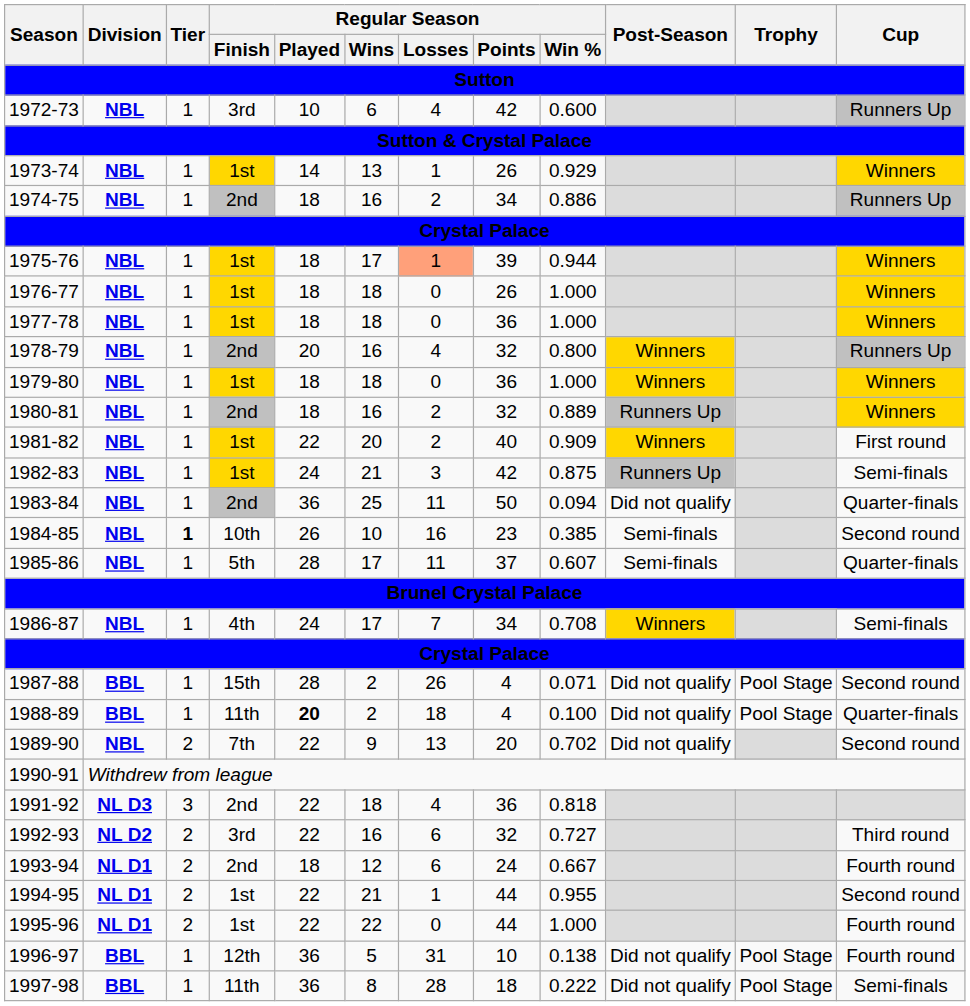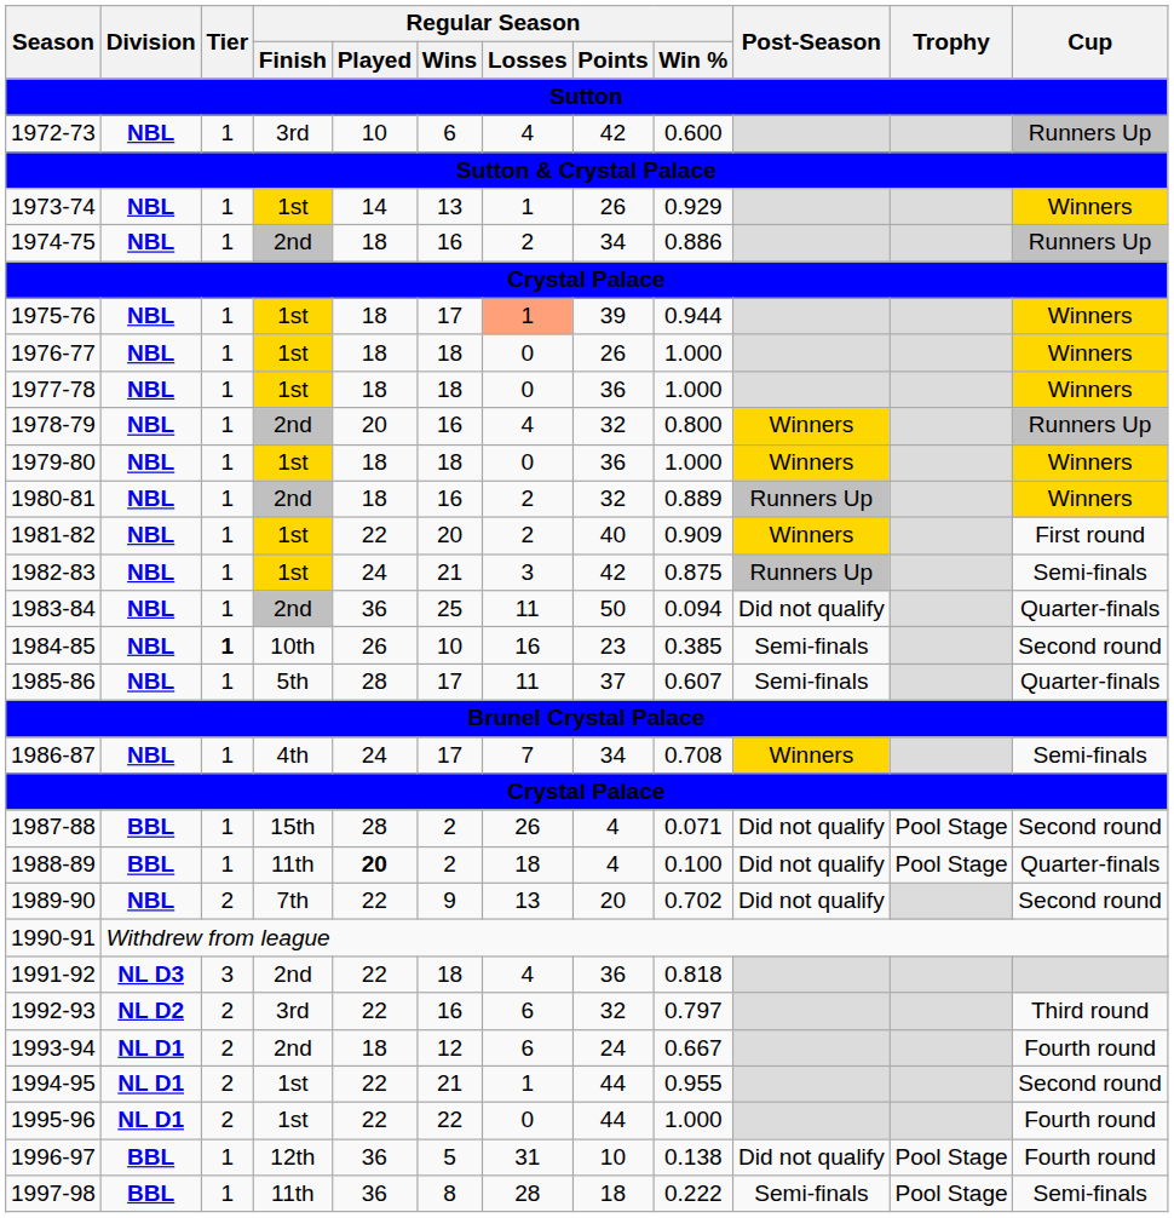 <table class="wikitable" style="font-size:100%;">
 <tr bgcolor="#efefef">
 <th rowspan="2">Season</th>
 <th rowspan="2">Division</th>
 <th rowspan="2">Tier</th>
 <th colspan="6">Regular Season</th>
 <th rowspan="2">Post-Season</th>
 <th rowspan="2">Trophy</th>
 <th rowspan="2">Cup</th>
 </tr>
 <tr>
 <th>Finish</th>
 <th>Played</th>
 <th>Wins</th>
 <th>Losses</th>
 <th>Points</th>
 <th>Win %</th>
 </tr>
 <tr>
 <td colspan="13" align=center bgcolor="blue"><span><strong>Sutton</strong></span></td>
 </tr>
 <tr>
 <td style="text-align:center;">1972-73</td>
 <td style="text-align:center;"><strong><a href='#'>NBL</a></strong></td>
 <td style="text-align:center;">1</td>
 <td style="text-align:center;">3rd</td>
 <td style="text-align:center;">10</td>
 <td style="text-align:center;">6</td>
 <td style="text-align:center;">4</td>
 <td style="text-align:center;">42</td>
 <td style="text-align:center;">0.600</td>
 <td style="text-align:center;"bgcolor=#DCDCDC></td>
 <td style="text-align:center;"bgcolor=#DCDCDC></td>
 <td style="text-align:center;"bgcolor=silver>Runners Up</td>
 </tr>
 <tr>
 <td colspan="13" align=center bgcolor="blue"><span><strong>Sutton & Crystal Palace</strong></span></td>
 </tr>
 <tr>
 <td style="text-align:center;">1973-74</td>
 <td style="text-align:center;"><strong><a href='#'>NBL</a></strong></td>
 <td style="text-align:center;">1</td>
 <td style="text-align:center;"bgcolor=gold>1st</td>
 <td style="text-align:center;">14</td>
 <td style="text-align:center;">13</td>
 <td style="text-align:center;">1</td>
 <td style="text-align:center;">26</td>
 <td style="text-align:center;">0.929</td>
 <td style="text-align:center;"bgcolor=#DCDCDC></td>
 <td style="text-align:center;"bgcolor=#DCDCDC></td>
 <td style="text-align:center;"bgcolor=gold>Winners</td>
 </tr>
 <tr>
 <td style="text-align:center;">1974-75</td>
 <td style="text-align:center;"><strong><a href='#'>NBL</a></strong></td>
 <td style="text-align:center;">1</td>
 <td style="text-align:center;"bgcolor=silver>2nd</td>
 <td style="text-align:center;">18</td>
 <td style="text-align:center;">16</td>
 <td style="text-align:center;">2</td>
 <td style="text-align:center;">34</td>
 <td style="text-align:center;">0.886</td>
 <td style="text-align:center;"bgcolor=#DCDCDC></td>
 <td style="text-align:center;"bgcolor=#DCDCDC></td>
 <td style="text-align:center;"bgcolor=silver>Runners Up</td>
 </tr>
 <tr>
 <td colspan="13" align=center bgcolor="blue"><span><strong>Crystal Palace</strong></span></td>
 </tr>
 <tr>
 <td style="text-align:center;">1975-76</td>
 <td style="text-align:center;"><strong><a href='#'>NBL</a></strong></td>
 <td style="text-align:center;">1</td>
 <td style="text-align:center;"bgcolor=gold>1st</td>
 <td style="text-align:center;">18</td>
 <td style="text-align:center;">17</td>
 <td style="background: lightsalmon; text-align:center;">1</td>
 <td style="text-align:center;">39</td>
 <td style="text-align:center;">0.944</td>
 <td style="text-align:center;"bgcolor=#DCDCDC></td>
 <td style="text-align:center;"bgcolor=#DCDCDC></td>
 <td style="text-align:center;"bgcolor=gold>Winners</td>
 </tr>
 <tr>
 <td style="text-align:center;">1976-77</td>
 <td style="text-align:center;"><strong><a href='#'>NBL</a></strong></td>
 <td style="text-align:center;">1</td>
 <td style="text-align:center;"bgcolor=gold>1st</td>
 <td style="text-align:center;">18</td>
 <td style="text-align:center;">18</td>
 <td style="text-align:center;">0</td>
 <td style="text-align:center;">26</td>
 <td style="text-align:center;">1.000</td>
 <td style="text-align:center;"bgcolor=#DCDCDC></td>
 <td style="text-align:center;"bgcolor=#DCDCDC></td>
 <td style="text-align:center;"bgcolor=gold>Winners</td>
 </tr>
 <tr>
 <td style="text-align:center;">1977-78</td>
 <td style="text-align:center;"><strong><a href='#'>NBL</a></strong></td>
 <td style="text-align:center;">1</td>
 <td style="text-align:center;"bgcolor=gold>1st</td>
 <td style="text-align:center;">18</td>
 <td style="text-align:center;">18</td>
 <td style="text-align:center;">0</td>
 <td style="text-align:center;">36</td>
 <td style="text-align:center;">1.000</td>
 <td style="text-align:center;"bgcolor=#DCDCDC></td>
 <td style="text-align:center;"bgcolor=#DCDCDC></td>
 <td style="text-align:center;"bgcolor=gold>Winners</td>
 </tr>
 <tr>
 <td style="text-align:center;">1978-79</td>
 <td style="text-align:center;"><strong><a href='#'>NBL</a></strong></td>
 <td style="text-align:center;">1</td>
 <td style="text-align:center;"bgcolor=silver>2nd</td>
 <td style="text-align:center;">20</td>
 <td style="text-align:center;">16</td>
 <td style="text-align:center;">4</td>
 <td style="text-align:center;">32</td>
 <td style="text-align:center;">0.800</td>
 <td style="text-align:center;"bgcolor=gold>Winners</td>
 <td style="text-align:center;"bgcolor=#DCDCDC></td>
 <td style="text-align:center;"bgcolor=silver>Runners Up</td>
 </tr>
 <tr>
 <td style="text-align:center;">1979-80</td>
 <td style="text-align:center;"><strong><a href='#'>NBL</a></strong></td>
 <td style="text-align:center;">1</td>
 <td style="text-align:center;"bgcolor=gold>1st</td>
 <td style="text-align:center;">18</td>
 <td style="text-align:center;">18</td>
 <td style="text-align:center;">0</td>
 <td style="text-align:center;">36</td>
 <td style="text-align:center;">1.000</td>
 <td style="text-align:center;"bgcolor=gold>Winners</td>
 <td style="text-align:center;"bgcolor=#DCDCDC></td>
 <td style="text-align:center;"bgcolor=gold>Winners</td>
 </tr>
 <tr>
 <td style="text-align:center;">1980-81</td>
 <td style="text-align:center;"><strong><a href='#'>NBL</a></strong></td>
 <td style="text-align:center;">1</td>
 <td style="text-align:center;"bgcolor=silver>2nd</td>
 <td style="text-align:center;">18</td>
 <td style="text-align:center;">16</td>
 <td style="text-align:center;">2</td>
 <td style="text-align:center;">32</td>
 <td style="text-align:center;">0.889</td>
 <td style="text-align:center;"bgcolor=silver>Runners Up</td>
 <td style="text-align:center;"bgcolor=#DCDCDC></td>
 <td style="text-align:center;"bgcolor=gold>Winners</td>
 </tr>
 <tr>
 <td style="text-align:center;">1981-82</td>
 <td style="text-align:center;"><strong><a href='#'>NBL</a></strong></td>
 <td style="text-align:center;">1</td>
 <td style="text-align:center;"bgcolor=gold>1st</td>
 <td style="text-align:center;">22</td>
 <td style="text-align:center;">20</td>
 <td style="text-align:center;">2</td>
 <td style="text-align:center;">40</td>
 <td style="text-align:center;">0.909</td>
 <td style="text-align:center;"bgcolor=gold>Winners</td>
 <td style="text-align:center;"bgcolor=#DCDCDC></td>
 <td style="text-align:center;">First round</td>
 </tr>
 <tr>
 <td style="text-align:center;">1982-83</td>
 <td style="text-align:center;"><strong><a href='#'>NBL</a></strong></td>
 <td style="text-align:center;">1</td>
 <td style="text-align:center;"bgcolor=gold>1st</td>
 <td style="text-align:center;">24</td>
 <td style="text-align:center;">21</td>
 <td style="text-align:center;">3</td>
 <td style="text-align:center;">42</td>
 <td style="text-align:center;">0.875</td>
 <td style="text-align:center;"bgcolor=silver>Runners Up</td>
 <td style="text-align:center;"bgcolor=#DCDCDC></td>
 <td style="text-align:center;">Semi-finals</td>
 </tr>
 <tr>
 <td style="text-align:center;">1983-84</td>
 <td style="text-align:center;"><strong><a href='#'>NBL</a></strong></td>
 <td style="text-align:center;">1</td>
 <td style="text-align:center;"bgcolor=silver>2nd</td>
 <td style="text-align:center;">36</td>
 <td style="text-align:center;">25</td>
 <td style="text-align:center;">11</td>
 <td style="text-align:center;">50</td>
 <td style="text-align:center;">0.094</td>
 <td style="text-align:center;">Did not qualify</td>
 <td style="text-align:center;"bgcolor=#DCDCDC></td>
 <td style="text-align:center;">Quarter-finals</td>
 </tr>
 <tr>
 <td style="text-align:center;">1984-85</td>
 <td style="text-align:center;"><strong><a href='#'>NBL</a></strong></td>
 <td style="text-align:center;"><strong>1</strong></td>
 <td style="text-align:center;">10th</td>
 <td style="text-align:center;">26</td>
 <td style="text-align:center;">10</td>
 <td style="text-align:center;">16</td>
 <td style="text-align:center;">23</td>
 <td style="text-align:center;">0.385</td>
 <td style="text-align:center;">Semi-finals</td>
 <td style="text-align:center;"bgcolor=#DCDCDC></td>
 <td style="text-align:center;">Second round</td>
 </tr>
 <tr>
 <td style="text-align:center;">1985-86</td>
 <td style="text-align:center;"><strong><a href='#'>NBL</a></strong></td>
 <td style="text-align:center;">1</td>
 <td style="text-align:center;">5th</td>
 <td style="text-align:center;">28</td>
 <td style="text-align:center;">17</td>
 <td style="text-align:center;">11</td>
 <td style="text-align:center;">37</td>
 <td style="text-align:center;">0.607</td>
 <td style="text-align:center;">Semi-finals</td>
 <td style="text-align:center;"bgcolor=#DCDCDC></td>
 <td style="text-align:center;">Quarter-finals</td>
 </tr>
 <tr>
 <td colspan="13" align=center bgcolor="blue"><span><strong>Brunel Crystal Palace</strong></span></td>
 </tr>
 <tr>
 <td style="text-align:center;">1986-87</td>
 <td style="text-align:center;"><strong><a href='#'>NBL</a></strong></td>
 <td style="text-align:center;">1</td>
 <td style="text-align:center;">4th</td>
 <td style="text-align:center;">24</td>
 <td style="text-align:center;">17</td>
 <td style="text-align:center;">7</td>
 <td style="text-align:center;">34</td>
 <td style="text-align:center;">0.708</td>
 <td style="text-align:center;"bgcolor=gold>Winners</td>
 <td style="text-align:center;"bgcolor=#DCDCDC></td>
 <td style="text-align:center;">Semi-finals</td>
 </tr>
 <tr>
 <td colspan="13" align=center bgcolor="blue"><span><strong>Crystal Palace</strong></span></td>
 </tr>
 <tr>
 <td style="text-align:center;">1987-88</td>
 <td style="text-align:center;"><strong><a href='#'>BBL</a></strong></td>
 <td style="text-align:center;">1</td>
 <td style="text-align:center;">15th</td>
 <td style="text-align:center;">28</td>
 <td style="text-align:center;">2</td>
 <td style="text-align:center;">26</td>
 <td style="text-align:center;">4</td>
 <td style="text-align:center;">0.071</td>
 <td style="text-align:center;">Did not qualify</td>
 <td style="text-align:center;">Pool Stage</td>
 <td style="text-align:center;">Second round</td>
 </tr>
 <tr>
 <td style="text-align:center;">1988-89</td>
 <td style="text-align:center;"><strong><a href='#'>BBL</a></strong></td>
 <td style="text-align:center;">1</td>
 <td style="text-align:center;">11th</td>
 <td style="text-align:center;"><strong>20</strong></td>
 <td style="text-align:center;">2</td>
 <td style="text-align:center;">18</td>
 <td style="text-align:center;">4</td>
 <td style="text-align:center;">0.100</td>
 <td style="text-align:center;">Did not qualify</td>
 <td style="text-align:center;">Pool Stage</td>
 <td style="text-align:center;">Quarter-finals</td>
 </tr>
 <tr>
 <td style="text-align:center;">1989-90</td>
 <td style="text-align:center;"><strong><a href='#'>NBL</a></strong></td>
 <td style="text-align:center;">2</td>
 <td style="text-align:center;">7th</td>
 <td style="text-align:center;">22</td>
 <td style="text-align:center;">9</td>
 <td style="text-align:center;">13</td>
 <td style="text-align:center;">20</td>
 <td style="text-align:center;">0.702</td>
 <td style="text-align:center;">Did not qualify</td>
 <td style="text-align:center;"bgcolor=#DCDCDC></td>
 <td style="text-align:center;">Second round</td>
 </tr>
 <tr>
 <td style="text-align:center;">1990-91</td>
 <td colspan=16><em>Withdrew from league</em></td>
 </tr>
 <tr>
 <td style="text-align:center;">1991-92</td>
 <td style="text-align:center;"><strong><a href='#'>NL D3</a></strong></td>
 <td style="text-align:center;">3</td>
 <td style="text-align:center;">2nd</td>
 <td style="text-align:center;">22</td>
 <td style="text-align:center;">18</td>
 <td style="text-align:center;">4</td>
 <td style="text-align:center;">36</td>
 <td style="text-align:center;">0.818</td>
 <td style="text-align:center;"bgcolor=#DCDCDC></td>
 <td style="text-align:center;"bgcolor=#DCDCDC></td>
 <td style="text-align:center;"bgcolor=#DCDCDC></td>
 </tr>
 <tr>
 <td style="text-align:center;">1992-93</td>
 <td style="text-align:center;"><strong><a href='#'>NL D2</a></strong></td>
 <td style="text-align:center;">2</td>
 <td style="text-align:center;">3rd</td>
 <td style="text-align:center;">22</td>
 <td style="text-align:center;">16</td>
 <td style="text-align:center;">6</td>
 <td style="text-align:center;">32</td>
-<td style="text-align:center;">0.727</td>
+<td style="text-align:center;">0.797</td>
 <td style="text-align:center;"bgcolor=#DCDCDC></td>
 <td style="text-align:center;"bgcolor=#DCDCDC></td>
 <td style="text-align:center;">Third round</td>
 </tr>
 <tr>
 <td style="text-align:center;">1993-94</td>
 <td style="text-align:center;"><strong><a href='#'>NL D1</a></strong></td>
 <td style="text-align:center;">2</td>
 <td style="text-align:center;">2nd</td>
 <td style="text-align:center;">18</td>
 <td style="text-align:center;">12</td>
 <td style="text-align:center;">6</td>
 <td style="text-align:center;">24</td>
 <td style="text-align:center;">0.667</td>
 <td style="text-align:center;"bgcolor=#DCDCDC></td>
 <td style="text-align:center;"bgcolor=#DCDCDC></td>
 <td style="text-align:center;">Fourth round</td>
 </tr>
 <tr>
 <td style="text-align:center;">1994-95</td>
 <td style="text-align:center;"><strong><a href='#'>NL D1</a></strong></td>
 <td style="text-align:center;">2</td>
 <td style="text-align:center;">1st</td>
 <td style="text-align:center;">22</td>
 <td style="text-align:center;">21</td>
 <td style="text-align:center;">1</td>
 <td style="text-align:center;">44</td>
 <td style="text-align:center;">0.955</td>
 <td style="text-align:center;"bgcolor=#DCDCDC></td>
 <td style="text-align:center;"bgcolor=#DCDCDC></td>
 <td style="text-align:center;">Second round</td>
 </tr>
 <tr>
 <td style="text-align:center;">1995-96</td>
 <td style="text-align:center;"><strong><a href='#'>NL D1</a></strong></td>
 <td style="text-align:center;">2</td>
 <td style="text-align:center;">1st</td>
 <td style="text-align:center;">22</td>
 <td style="text-align:center;">22</td>
 <td style="text-align:center;">0</td>
 <td style="text-align:center;">44</td>
 <td style="text-align:center;">1.000</td>
 <td style="text-align:center;"bgcolor=#DCDCDC></td>
 <td style="text-align:center;"bgcolor=#DCDCDC></td>
 <td style="text-align:center;">Fourth round</td>
 </tr>
 <tr>
 <td style="text-align:center;">1996-97</td>
 <td style="text-align:center;"><strong><a href='#'>BBL</a></strong></td>
 <td style="text-align:center;">1</td>
 <td style="text-align:center;">12th</td>
 <td style="text-align:center;">36</td>
 <td style="text-align:center;">5</td>
 <td style="text-align:center;">31</td>
 <td style="text-align:center;">10</td>
 <td style="text-align:center;">0.138</td>
 <td style="text-align:center;">Did not qualify</td>
 <td style="text-align:center;">Pool Stage</td>
 <td style="text-align:center;">Fourth round</td>
 </tr>
 <tr>
 <td style="text-align:center;">1997-98</td>
 <td style="text-align:center;"><strong><a href='#'>BBL</a></strong></td>
 <td style="text-align:center;">1</td>
 <td style="text-align:center;">11th</td>
 <td style="text-align:center;">36</td>
 <td style="text-align:center;">8</td>
 <td style="text-align:center;">28</td>
 <td style="text-align:center;">18</td>
 <td style="text-align:center;">0.222</td>
-<td style="text-align:center;">Did not qualify</td>
+<td style="text-align:center;">Semi-finals</td>
 <td style="text-align:center;">Pool Stage</td>
 <td style="text-align:center;">Semi-finals</td>
 </tr>
 </table>
